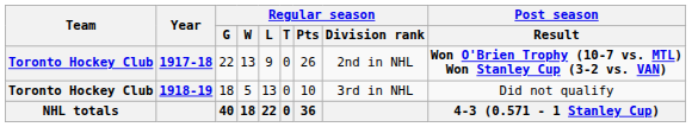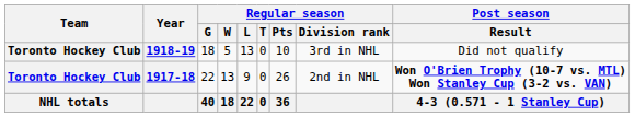 <table class="wikitable" style="font-size: 95%; text-align:center;">
 <tr>
 <th rowspan="2">Team</th>
 <th rowspan="2">Year</th>
 <th colspan="6"><a href='#'>Regular season</a></th>
 <th colspan="1"><a href='#'>Post season</a></th>
 </tr>
 <tr>
 <th>G</th>
 <th>W</th>
 <th>L</th>
 <th>T</th>
 <th>Pts</th>
 <th>Division rank</th>
 <th>Result</th>
 </tr>
 <tr>
+<th>Toronto Hockey Club</th>
+<th><a href='#'>1918-19</a></th>
+<td>18</td>
+<td>5</td>
+<td>13</td>
+<td>0</td>
+<td>10</td>
+<td>3rd in NHL</td>
+<td>Did not qualify</td>
+</tr>
+<tr>
 <th><a href='#'>Toronto Hockey Club</a></th>
 <th><a href='#'>1917-18</a></th>
 <td>22</td>
 <td>13</td>
 <td>9</td>
 <td>0</td>
 <td>26</td>
 <td>2nd in NHL</td>
 <td><strong>Won <a href='#'>O'Brien Trophy</a> (10-7 vs. <a href='#'>MTL</a>) <br> Won <a href='#'>Stanley Cup</a> (3-2 vs. <a href='#'>VAN</a>)</strong></td>
-</tr>
-<tr>
-<th>Toronto Hockey Club</th>
-<th><a href='#'>1918-19</a></th>
-<td>18</td>
-<td>5</td>
-<td>13</td>
-<td>0</td>
-<td>10</td>
-<td>3rd in NHL</td>
-<td>Did not qualify</td>
 </tr>
 <tr align="centre" bgcolor="#dddddd">
 <th>NHL totals</th>
 <th></th>
 <th>40</th>
 <th>18</th>
 <th>22</th>
 <th>0</th>
 <th>36</th>
 <th></th>
 <th>4-3 (0.571 - 1 <a href='#'>Stanley Cup</a>)</th>
 </tr>
 </table>
